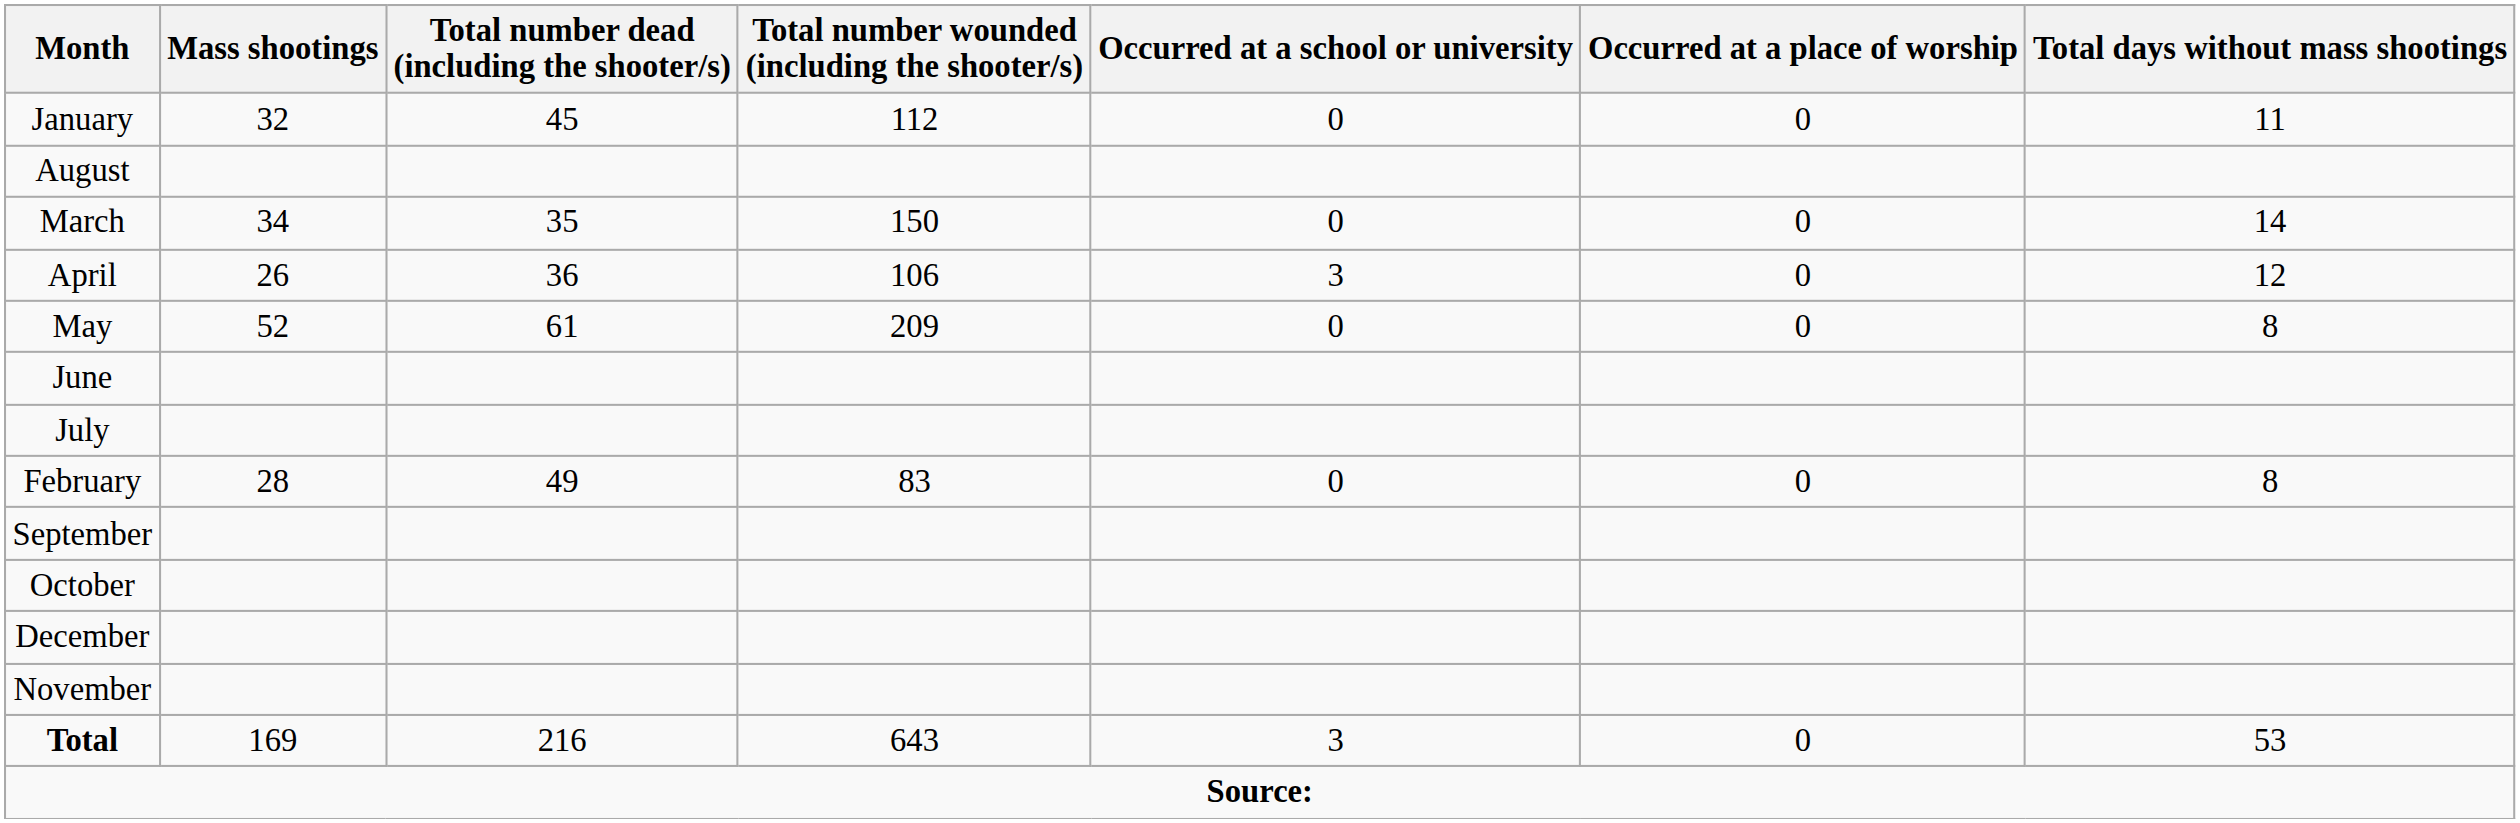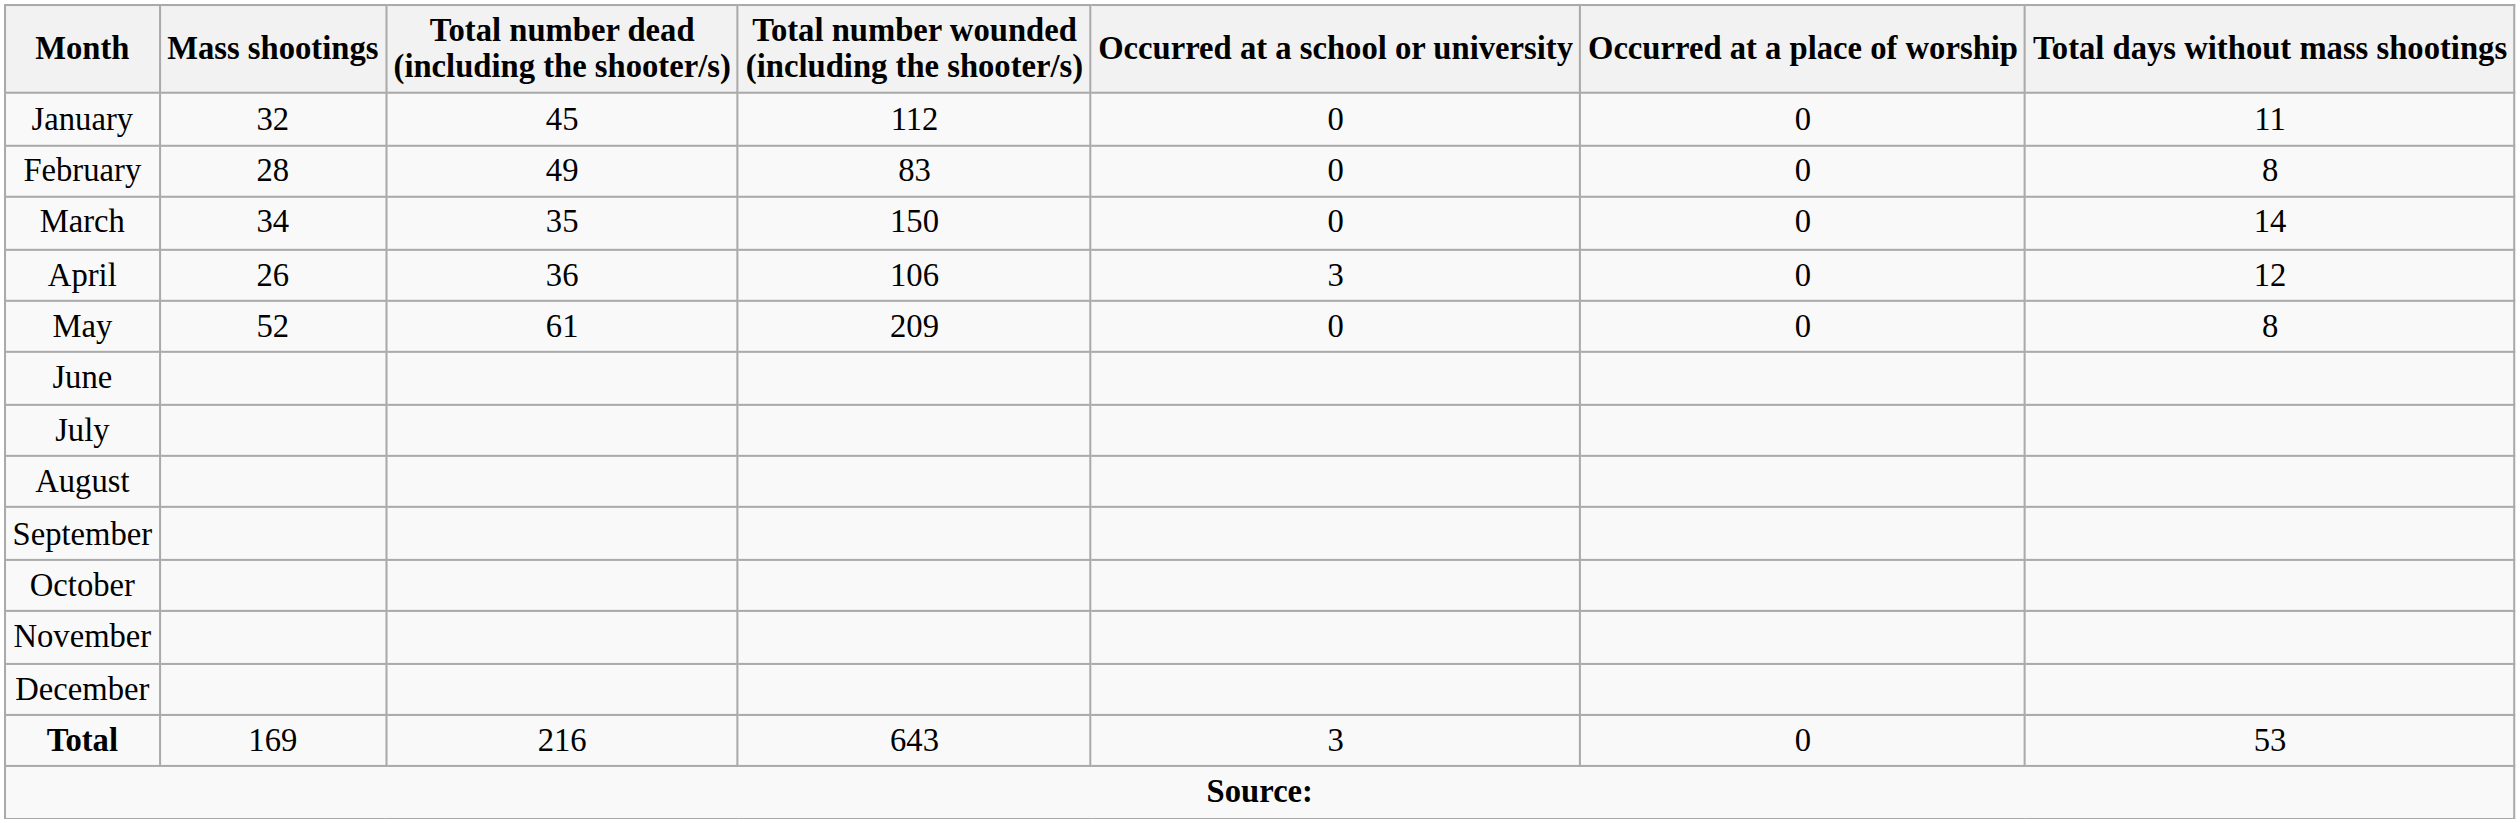 <table class="wikitable sortable mw-collapsible mw-datatable" style="text-align:center;">
 <tr>
 <th>Month</th>
 <th>Mass shootings</th>
 <th>Total number dead<br>(including the shooter/s)</th>
 <th>Total number wounded<br>(including the shooter/s)</th>
 <th>Occurred at a school or university</th>
 <th>Occurred at a place of worship</th>
 <th>Total days without mass shootings</th>
 </tr>
 <tr>
 <td>January</td>
 <td>32</td>
 <td>45</td>
 <td>112</td>
 <td>0</td>
 <td>0</td>
 <td>11</td>
 </tr>
 <tr>
-<td>August</td>
-<td></td>
-<td></td>
-<td></td>
-<td></td>
-<td></td>
-<td></td>
+<td>February</td>
+<td>28</td>
+<td>49</td>
+<td>83</td>
+<td>0</td>
+<td>0</td>
+<td>8</td>
 </tr>
 <tr>
 <td>March</td>
 <td>34</td>
 <td>35</td>
 <td>150</td>
 <td>0</td>
 <td>0</td>
 <td>14</td>
 </tr>
 <tr>
 <td>April</td>
 <td>26</td>
 <td>36</td>
 <td>106</td>
 <td>3</td>
 <td>0</td>
 <td>12</td>
 </tr>
 <tr>
 <td>May</td>
 <td>52</td>
 <td>61</td>
 <td>209</td>
 <td>0</td>
 <td>0</td>
 <td>8</td>
 </tr>
 <tr>
 <td>June</td>
 <td></td>
 <td></td>
 <td></td>
 <td></td>
 <td></td>
 <td></td>
 </tr>
 <tr>
 <td>July</td>
 <td></td>
 <td></td>
 <td></td>
 <td></td>
 <td></td>
 <td></td>
 </tr>
 <tr>
-<td>February</td>
-<td>28</td>
-<td>49</td>
-<td>83</td>
-<td>0</td>
-<td>0</td>
-<td>8</td>
+<td>August</td>
+<td></td>
+<td></td>
+<td></td>
+<td></td>
+<td></td>
+<td></td>
 </tr>
 <tr>
 <td>September</td>
 <td></td>
 <td></td>
 <td></td>
 <td></td>
 <td></td>
 <td></td>
 </tr>
 <tr>
 <td>October</td>
 <td></td>
 <td></td>
 <td></td>
 <td></td>
 <td></td>
 <td></td>
 </tr>
 <tr>
-<td>December</td>
+<td>November</td>
 <td></td>
 <td></td>
 <td></td>
 <td></td>
 <td></td>
 <td></td>
 </tr>
 <tr>
-<td>November</td>
+<td>December</td>
 <td></td>
 <td></td>
 <td></td>
 <td></td>
 <td></td>
 <td></td>
 </tr>
 <tr>
 <td><strong>Total</strong></td>
 <td>169</td>
 <td>216</td>
 <td>643</td>
 <td>3</td>
 <td>0</td>
 <td>53</td>
 </tr>
 <tr>
 <td colspan=7><strong>Source:</strong></td>
 </tr>
 </table>
